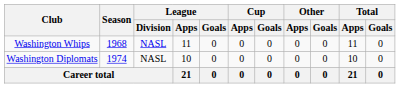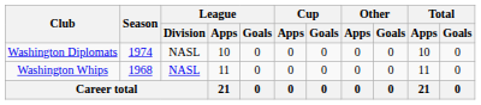 <table class="wikitable" style="text-align: center">
 <tr>
 <th rowspan="2">Club</th>
 <th rowspan="2">Season</th>
 <th colspan="3">League</th>
 <th colspan="2">Cup</th>
 <th colspan="2">Other</th>
 <th colspan="2">Total</th>
 </tr>
 <tr>
 <th>Division</th>
 <th>Apps</th>
 <th>Goals</th>
 <th>Apps</th>
 <th>Goals</th>
 <th>Apps</th>
 <th>Goals</th>
 <th>Apps</th>
 <th>Goals</th>
 </tr>
 <tr>
+<td><a href='#'>Washington Diplomats</a></td>
+<td><a href='#'>1974</a></td>
+<td>NASL</td>
+<td>10</td>
+<td>0</td>
+<td>0</td>
+<td>0</td>
+<td>0</td>
+<td>0</td>
+<td>10</td>
+<td>0</td>
+</tr>
+<tr>
 <td><a href='#'>Washington Whips</a></td>
 <td><a href='#'>1968</a></td>
 <td><a href='#'>NASL</a></td>
 <td>11</td>
 <td>0</td>
 <td>0</td>
 <td>0</td>
 <td>0</td>
 <td>0</td>
 <td>11</td>
-<td>0</td>
-</tr>
-<tr>
-<td><a href='#'>Washington Diplomats</a></td>
-<td><a href='#'>1974</a></td>
-<td>NASL</td>
-<td>10</td>
-<td>0</td>
-<td>0</td>
-<td>0</td>
-<td>0</td>
-<td>0</td>
-<td>10</td>
 <td>0</td>
 </tr>
 <tr>
 <th colspan="3"><strong>Career total</strong></th>
 <th>21</th>
 <th>0</th>
 <th>0</th>
 <th>0</th>
 <th>0</th>
 <th>0</th>
 <th>21</th>
 <th>0</th>
 </tr>
 </table>
